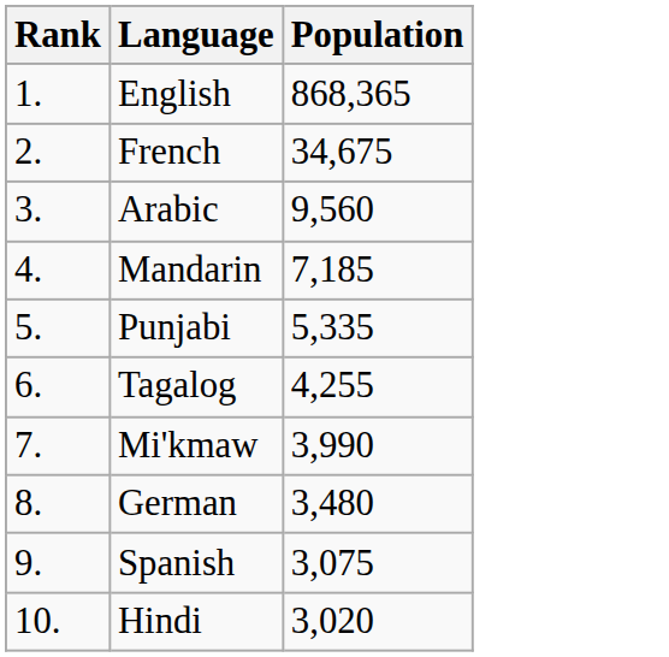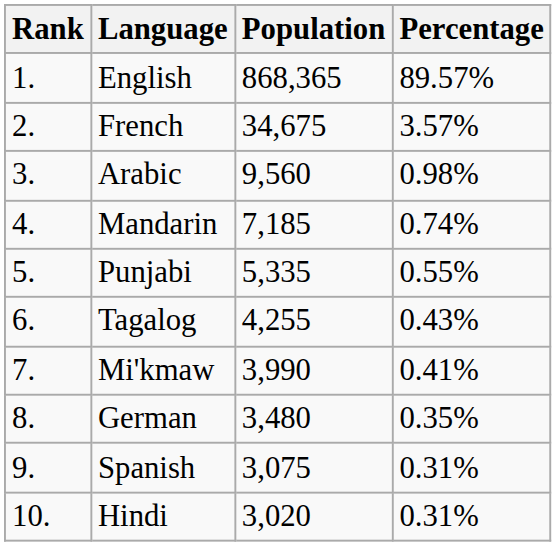 <table class="wikitable sortable">
 <tr>
 <th>Rank</th>
 <th>Language</th>
 <th>Population</th>
+<th>Percentage</th>
 </tr>
 <tr>
 <td>1.</td>
 <td>English</td>
 <td>868,365</td>
+<td>89.57%</td>
 </tr>
 <tr>
 <td>2.</td>
 <td>French</td>
 <td>34,675</td>
+<td>3.57%</td>
 </tr>
 <tr>
 <td>3.</td>
 <td>Arabic</td>
 <td>9,560</td>
+<td>0.98%</td>
 </tr>
 <tr>
 <td>4.</td>
 <td>Mandarin</td>
 <td>7,185</td>
+<td>0.74%</td>
 </tr>
 <tr>
 <td>5.</td>
 <td>Punjabi</td>
 <td>5,335</td>
+<td>0.55%</td>
 </tr>
 <tr>
 <td>6.</td>
 <td>Tagalog</td>
 <td>4,255</td>
+<td>0.43%</td>
 </tr>
 <tr>
 <td>7.</td>
 <td>Mi'kmaw</td>
 <td>3,990</td>
+<td>0.41%</td>
 </tr>
 <tr>
 <td>8.</td>
 <td>German</td>
 <td>3,480</td>
+<td>0.35%</td>
 </tr>
 <tr>
 <td>9.</td>
 <td>Spanish</td>
 <td>3,075</td>
+<td>0.31%</td>
 </tr>
 <tr>
 <td>10.</td>
 <td>Hindi</td>
 <td>3,020</td>
+<td>0.31%</td>
 </tr>
 </table>
